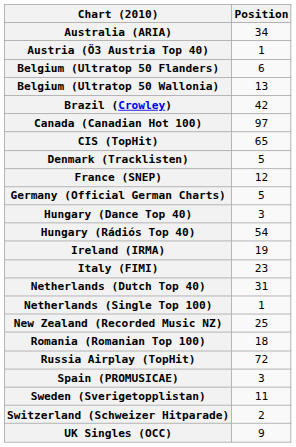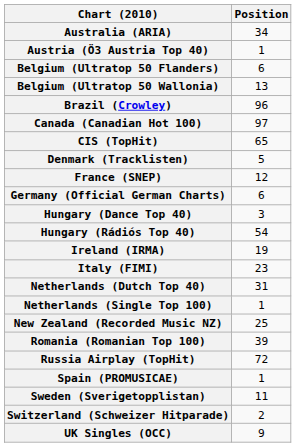 <table class="wikitable sortable plainrowheaders">
 <tr>
 <th>Chart (2010)</th>
 <th>Position</th>
 </tr>
 <tr>
 <th scope="row">Australia (ARIA)</th>
 <td style="text-align:center;">34</td>
 </tr>
 <tr>
 <th scope="row">Austria (Ö3 Austria Top 40)</th>
 <td style="text-align:center;">1</td>
 </tr>
 <tr>
 <th scope="row">Belgium (Ultratop 50 Flanders)</th>
 <td style="text-align:center;">6</td>
 </tr>
 <tr>
 <th scope="row">Belgium (Ultratop 50 Wallonia)</th>
 <td style="text-align:center;">13</td>
 </tr>
 <tr>
 <th scope="row">Brazil (<a href='#'>Crowley</a>)</th>
-<td style="text-align:center;">42</td>
+<td style="text-align:center;">96</td>
 </tr>
 <tr>
 <th scope="row">Canada (Canadian Hot 100)</th>
 <td style="text-align:center;">97</td>
 </tr>
 <tr>
 <th scope="row">CIS (TopHit)</th>
 <td style="text-align:center;">65</td>
 </tr>
 <tr>
 <th scope="row">Denmark (Tracklisten)</th>
 <td style="text-align:center;">5</td>
 </tr>
 <tr>
 <th scope="row">France (SNEP)</th>
 <td style="text-align:center;">12</td>
 </tr>
 <tr>
 <th scope="row">Germany (Official German Charts)</th>
-<td style="text-align:center;">5</td>
+<td style="text-align:center;">6</td>
 </tr>
 <tr>
 <th scope="row">Hungary (Dance Top 40)</th>
 <td style="text-align:center;">3</td>
 </tr>
 <tr>
 <th scope="row">Hungary (Rádiós Top 40)</th>
 <td style="text-align:center;">54</td>
 </tr>
 <tr>
 <th scope="row">Ireland (IRMA)</th>
 <td style="text-align:center;">19</td>
 </tr>
 <tr>
 <th scope="row">Italy (FIMI)</th>
 <td style="text-align:center;">23</td>
 </tr>
 <tr>
 <th scope="row">Netherlands (Dutch Top 40)</th>
 <td style="text-align:center;">31</td>
 </tr>
 <tr>
 <th scope="row">Netherlands (Single Top 100)</th>
 <td style="text-align:center;">1</td>
 </tr>
 <tr>
 <th scope="row">New Zealand (Recorded Music NZ)</th>
 <td style="text-align:center;">25</td>
 </tr>
 <tr>
 <th scope="row">Romania (Romanian Top 100)</th>
-<td style="text-align:center;">18</td>
+<td style="text-align:center;">39</td>
 </tr>
 <tr>
 <th scope="row">Russia Airplay (TopHit)</th>
 <td style="text-align:center;">72</td>
 </tr>
 <tr>
 <th scope="row">Spain (PROMUSICAE)</th>
-<td style="text-align:center;">3</td>
+<td style="text-align:center;">1</td>
 </tr>
 <tr>
 <th scope="row">Sweden (Sverigetopplistan)</th>
 <td style="text-align:center;">11</td>
 </tr>
 <tr>
 <th scope="row">Switzerland (Schweizer Hitparade)</th>
 <td style="text-align:center;">2</td>
 </tr>
 <tr>
 <th scope="row">UK Singles (OCC)</th>
 <td style="text-align:center;">9</td>
 </tr>
 </table>
